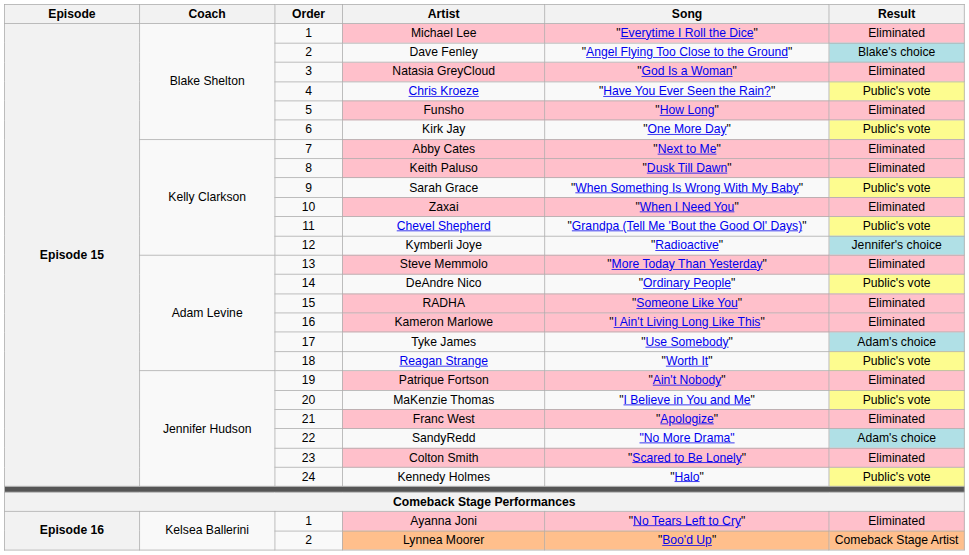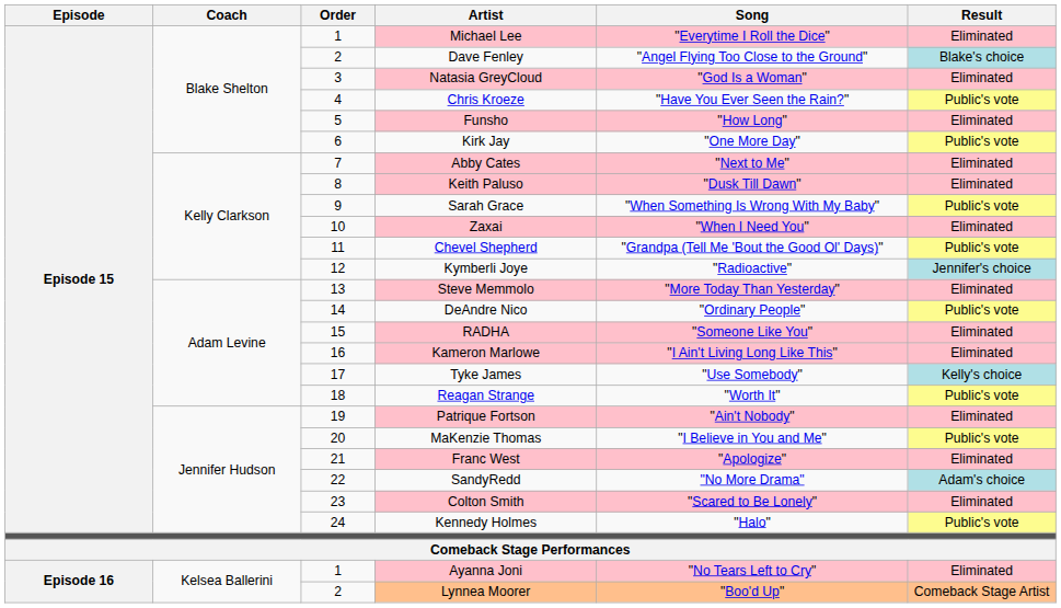 <table class="wikitable" style="text-align:center; width:100%;">
 <tr>
 <th style="width:10%;">Episode</th>
 <th style="width:10%;">Coach</th>
 <th style="width:05%;">Order</th>
 <th style="width:15%;">Artist</th>
 <th style="width:21%;">Song</th>
 <th style="width:10%;">Result</th>
 </tr>
 <tr>
 <th rowspan="24" scope="row">Episode 15<br><small></small></th>
 <td rowspan="6">Blake Shelton</td>
 <td>1</td>
 <td style="background:pink;">Michael Lee</td>
 <td style="background:pink;">"<a href='#'>Everytime I Roll the Dice</a>"</td>
 <td style="background:pink;">Eliminated</td>
 </tr>
 <tr>
 <td>2</td>
 <td>Dave Fenley</td>
 <td>"<a href='#'>Angel Flying Too Close to the Ground</a>"</td>
 <td style="background:#B0E0E6;">Blake's choice</td>
 </tr>
 <tr>
 <td>3</td>
 <td style="background:pink;">Natasia GreyCloud</td>
 <td style="background:pink;">"<a href='#'>God Is a Woman</a>"</td>
 <td style="background:pink;">Eliminated</td>
 </tr>
 <tr>
 <td>4</td>
 <td><a href='#'>Chris Kroeze</a></td>
 <td>"<a href='#'>Have You Ever Seen the Rain?</a>"</td>
 <td style="background:#fdfc8f;">Public's vote</td>
 </tr>
 <tr>
 <td>5</td>
 <td style="background:pink;">Funsho</td>
 <td style="background:pink;">"<a href='#'>How Long</a>"</td>
 <td style="background:pink;">Eliminated</td>
 </tr>
 <tr>
 <td>6</td>
 <td>Kirk Jay</td>
 <td>"<a href='#'>One More Day</a>"</td>
 <td style="background:#fdfc8f;">Public's vote</td>
 </tr>
 <tr>
 <td rowspan="6">Kelly Clarkson</td>
 <td>7</td>
 <td style="background:pink;">Abby Cates</td>
 <td style="background:pink;">"<a href='#'>Next to Me</a>"</td>
 <td style="background:pink;">Eliminated</td>
 </tr>
 <tr>
 <td>8</td>
 <td style="background:pink;">Keith Paluso</td>
 <td style="background:pink;">"<a href='#'>Dusk Till Dawn</a>"</td>
 <td style="background:pink;">Eliminated</td>
 </tr>
 <tr>
 <td>9</td>
 <td>Sarah Grace</td>
 <td>"<a href='#'>When Something Is Wrong With My Baby</a>"</td>
 <td style="background:#fdfc8f;">Public's vote</td>
 </tr>
 <tr>
 <td>10</td>
 <td style="background:pink;">Zaxai</td>
 <td style="background:pink;">"<a href='#'>When I Need You</a>"</td>
 <td style="background:pink;">Eliminated</td>
 </tr>
 <tr>
 <td>11</td>
 <td><a href='#'>Chevel Shepherd</a></td>
 <td>"<a href='#'>Grandpa (Tell Me 'Bout the Good Ol' Days)</a>"</td>
 <td style="background:#fdfc8f;">Public's vote</td>
 </tr>
 <tr>
 <td>12</td>
 <td>Kymberli Joye</td>
 <td>"<a href='#'>Radioactive</a>"</td>
 <td style="background:#B0E0E6;">Jennifer's choice</td>
 </tr>
 <tr>
 <td rowspan="6">Adam Levine</td>
 <td>13</td>
 <td style="background:pink;">Steve Memmolo</td>
 <td style="background:pink;">"<a href='#'>More Today Than Yesterday</a>"</td>
 <td style="background:pink;">Eliminated</td>
 </tr>
 <tr>
 <td>14</td>
 <td>DeAndre Nico</td>
 <td>"<a href='#'>Ordinary People</a>"</td>
 <td style="background:#fdfc8f;">Public's vote</td>
 </tr>
 <tr>
 <td>15</td>
 <td style="background:pink;">RADHA</td>
 <td style="background:pink;">"<a href='#'>Someone Like You</a>"</td>
 <td style="background:pink;">Eliminated</td>
 </tr>
 <tr>
 <td>16</td>
 <td style="background:pink;">Kameron Marlowe</td>
 <td style="background:pink;">"<a href='#'>I Ain't Living Long Like This</a>"</td>
 <td style="background:pink;">Eliminated</td>
 </tr>
 <tr>
 <td>17</td>
 <td>Tyke James</td>
 <td>"<a href='#'>Use Somebody</a>"</td>
-<td style="background:#B0E0E6;">Adam's choice</td>
+<td style="background:#B0E0E6;">Kelly's choice</td>
 </tr>
 <tr>
 <td>18</td>
 <td><a href='#'>Reagan Strange</a></td>
 <td>"<a href='#'>Worth It</a>"</td>
 <td style="background:#fdfc8f;">Public's vote</td>
 </tr>
 <tr>
 <td rowspan="6">Jennifer Hudson</td>
 <td>19</td>
 <td style="background:pink;">Patrique Fortson</td>
 <td style="background:pink;">"<a href='#'>Ain't Nobody</a>"</td>
 <td style="background:pink;">Eliminated</td>
 </tr>
 <tr>
 <td>20</td>
 <td>MaKenzie Thomas</td>
 <td>"<a href='#'>I Believe in You and Me</a>"</td>
 <td style="background:#fdfc8f;">Public's vote</td>
 </tr>
 <tr>
 <td>21</td>
 <td style="background:pink;">Franc West</td>
 <td style="background:pink;">"<a href='#'>Apologize</a>"</td>
 <td style="background:pink;">Eliminated</td>
 </tr>
 <tr>
 <td>22</td>
 <td>SandyRedd</td>
 <td><a href='#'>"No More Drama"</a></td>
 <td style="background:#B0E0E6;">Adam's choice</td>
 </tr>
 <tr>
 <td>23</td>
 <td style="background:pink;">Colton Smith</td>
 <td style="background:pink;">"<a href='#'>Scared to Be Lonely</a>"</td>
 <td style="background:pink;">Eliminated</td>
 </tr>
 <tr>
 <td>24</td>
 <td>Kennedy Holmes</td>
 <td>"<a href='#'>Halo</a>"</td>
 <td style="background:#fdfc8f;">Public's vote</td>
 </tr>
 <tr>
 <td colspan="6" style="background:#555;"></td>
 </tr>
 <tr>
 <th colspan="6">Comeback Stage Performances</th>
 </tr>
 <tr>
 <th rowspan="2" scope="row">Episode 16<br><small></small></th>
 <td rowspan="2">Kelsea Ballerini</td>
 <td>1</td>
 <td style="background:Pink;">Ayanna Joni</td>
 <td style="background:Pink;">"<a href='#'>No Tears Left to Cry</a>"</td>
 <td style="background:Pink;">Eliminated</td>
 </tr>
 <tr>
 <td>2</td>
 <td style="background:#ffbf8c;">Lynnea Moorer</td>
 <td style="background:#ffbf8c;">"<a href='#'>Boo'd Up</a>"</td>
 <td style="background:#ffbf8c;">Comeback Stage Artist</td>
 </tr>
 </table>
